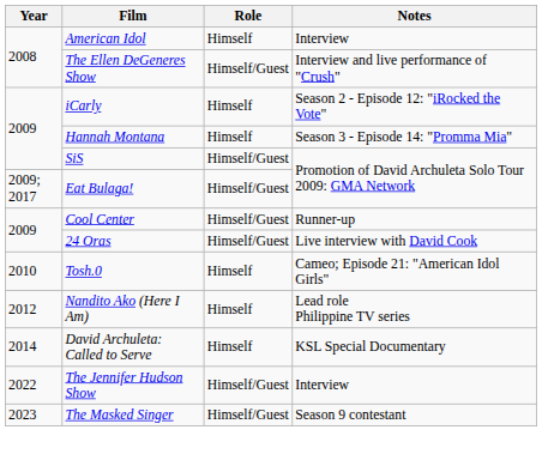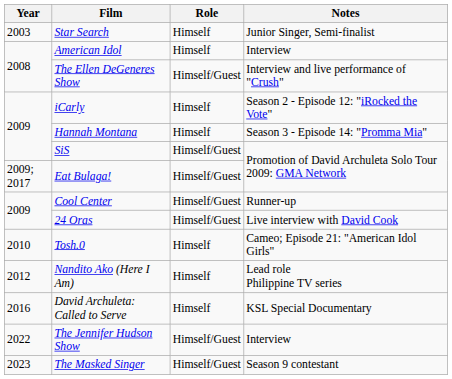 <table class="wikitable">
 <tr>
 <th>Year</th>
 <th>Film</th>
 <th>Role</th>
 <th>Notes</th>
+</tr>
+<tr>
+<td rowspan=1>2003</td>
+<td><em><a href='#'>Star Search</a></em></td>
+<td>Himself</td>
+<td>Junior Singer, Semi-finalist</td>
 </tr>
 <tr>
 <td rowspan=2>2008</td>
 <td><em><a href='#'>American Idol</a></em></td>
 <td>Himself</td>
 <td>Interview</td>
 </tr>
 <tr>
 <td><em><a href='#'>The Ellen DeGeneres Show</a></em></td>
 <td>Himself/Guest</td>
 <td>Interview and live performance of "<a href='#'>Crush</a>"</td>
 </tr>
 <tr>
 <td rowspan=3>2009</td>
 <td><em><a href='#'>iCarly</a></em></td>
 <td>Himself</td>
 <td>Season 2 - Episode 12: "<a href='#'>iRocked the Vote</a>"</td>
 </tr>
 <tr>
 <td><em><a href='#'>Hannah Montana</a></em></td>
 <td>Himself</td>
 <td>Season 3 - Episode 14: "<a href='#'>Promma Mia</a>"</td>
 </tr>
 <tr>
 <td><em><a href='#'>SiS</a></em></td>
 <td>Himself/Guest</td>
 <td rowspan="2">Promotion of David Archuleta Solo Tour 2009: <a href='#'>GMA Network</a></td>
 </tr>
 <tr>
 <td rowspan=1>2009; 2017</td>
 <td><em><a href='#'>Eat Bulaga!</a></em></td>
 <td>Himself/Guest</td>
 </tr>
 <tr>
 <td rowspan=2>2009</td>
 <td><em><a href='#'>Cool Center</a></em></td>
 <td>Himself/Guest</td>
 <td>Runner-up</td>
 </tr>
 <tr>
 <td><em><a href='#'>24 Oras</a></em></td>
 <td>Himself/Guest</td>
 <td>Live interview with <a href='#'>David Cook</a></td>
 </tr>
 <tr>
 <td>2010</td>
 <td><em><a href='#'>Tosh.0</a></em></td>
 <td>Himself</td>
 <td>Cameo; Episode 21: "American Idol Girls"</td>
 </tr>
 <tr>
 <td>2012</td>
 <td><em><a href='#'>Nandito Ako</a></em> <em>(Here I Am)</em></td>
 <td>Himself</td>
 <td>Lead role<br>Philippine TV series</td>
 </tr>
 <tr>
-<td>2014</td>
+<td>2016</td>
 <td><em>David Archuleta: Called to Serve</em></td>
 <td>Himself</td>
 <td>KSL Special Documentary</td>
 </tr>
 <tr>
 <td>2022</td>
 <td><em><a href='#'>The Jennifer Hudson Show</a></em></td>
 <td>Himself/Guest</td>
 <td>Interview</td>
 </tr>
 <tr>
 <td>2023</td>
 <td><em><a href='#'>The Masked Singer</a></em></td>
 <td>Himself/Guest</td>
 <td>Season 9 contestant</td>
 </tr>
 </table>
